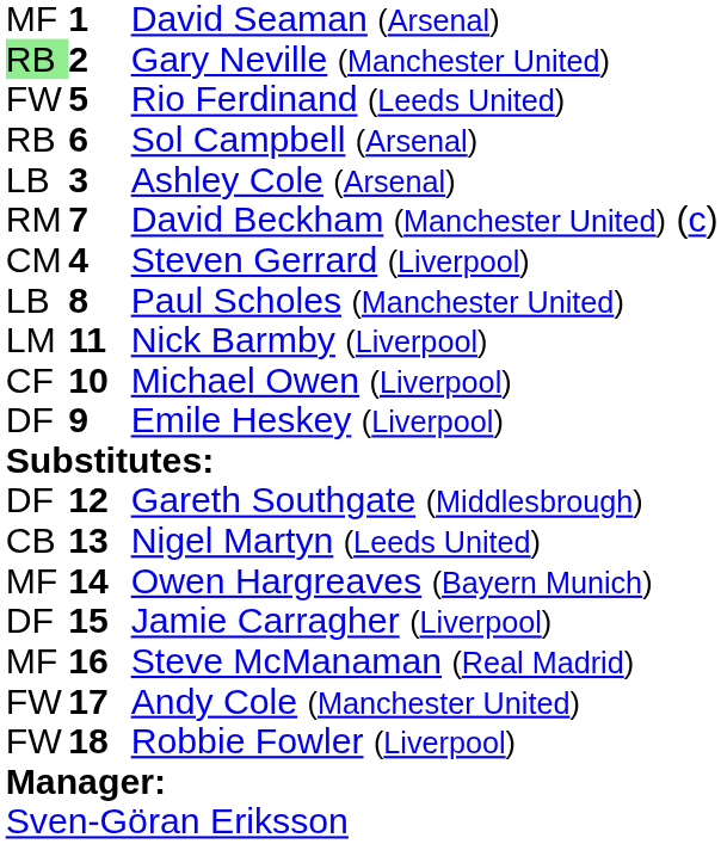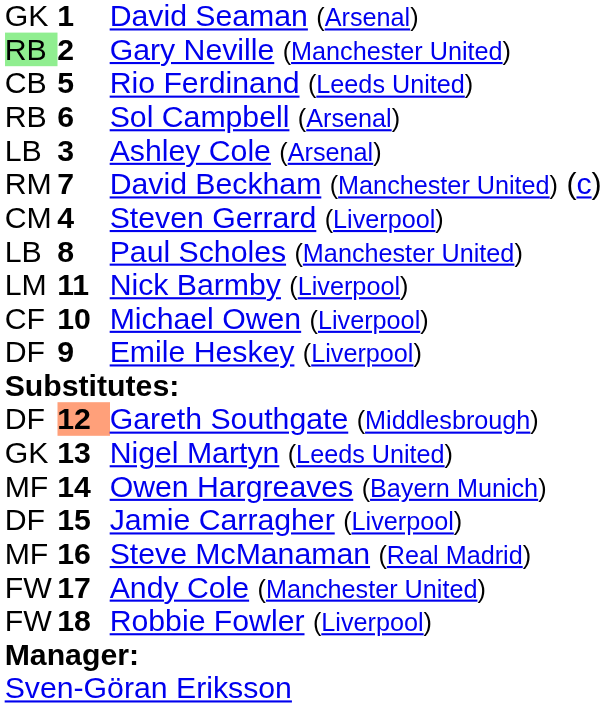 <table cellspacing="0" cellpadding="0" style="font-size:90%; margin:auto;">
 <tr>
 <td colspan="4"></td>
 </tr>
 <tr>
 <th width=25></th>
 <th width=25></th>
 </tr>
 <tr>
-<td>MF</td>
+<td>GK</td>
 <td><strong>1</strong></td>
 <td><a href='#'>David Seaman</a> <small>(<a href='#'>Arsenal</a>)</small></td>
 </tr>
 <tr>
 <td style="background: lightgreen;">RB</td>
 <td><strong>2</strong></td>
 <td><a href='#'>Gary Neville</a> <small>(<a href='#'>Manchester United</a>)</small></td>
 </tr>
 <tr>
-<td>FW</td>
+<td>CB</td>
 <td><strong>5</strong></td>
 <td><a href='#'>Rio Ferdinand</a> <small>(<a href='#'>Leeds United</a>)</small></td>
 </tr>
 <tr>
 <td>RB</td>
 <td><strong>6</strong></td>
 <td><a href='#'>Sol Campbell</a> <small>(<a href='#'>Arsenal</a>)</small></td>
 </tr>
 <tr>
 <td>LB</td>
 <td><strong>3</strong></td>
 <td><a href='#'>Ashley Cole</a> <small>(<a href='#'>Arsenal</a>)</small></td>
 </tr>
 <tr>
 <td>RM</td>
 <td><strong>7</strong></td>
 <td><a href='#'>David Beckham</a> <small>(<a href='#'>Manchester United</a>)</small> (<a href='#'>c</a>)</td>
 </tr>
 <tr>
 <td>CM</td>
 <td><strong>4</strong></td>
 <td><a href='#'>Steven Gerrard</a> <small>(<a href='#'>Liverpool</a>)</small></td>
 <td></td>
 <td></td>
 </tr>
 <tr>
 <td>LB</td>
 <td><strong>8</strong></td>
 <td><a href='#'>Paul Scholes</a> <small>(<a href='#'>Manchester United</a>)</small></td>
 <td></td>
 <td></td>
 </tr>
 <tr>
 <td>LM</td>
 <td><strong>11</strong></td>
 <td><a href='#'>Nick Barmby</a> <small>(<a href='#'>Liverpool</a>)</small></td>
 <td></td>
 <td></td>
 </tr>
 <tr>
 <td>CF</td>
 <td><strong>10</strong></td>
 <td><a href='#'>Michael Owen</a> <small>(<a href='#'>Liverpool</a>)</small></td>
 </tr>
 <tr>
 <td>DF</td>
 <td><strong>9</strong></td>
 <td><a href='#'>Emile Heskey</a> <small>(<a href='#'>Liverpool</a>)</small></td>
 <td></td>
 </tr>
 <tr>
 <td colspan=3><strong>Substitutes:</strong></td>
 </tr>
 <tr>
 <td>DF</td>
-<td><strong>12</strong></td>
+<td style="background: lightsalmon;"><strong>12</strong></td>
 <td><a href='#'>Gareth Southgate</a> <small>(<a href='#'>Middlesbrough</a>)</small></td>
 </tr>
 <tr>
-<td>CB</td>
+<td>GK</td>
 <td><strong>13</strong></td>
 <td><a href='#'>Nigel Martyn</a> <small>(<a href='#'>Leeds United</a>)</small></td>
 </tr>
 <tr>
 <td>MF</td>
 <td><strong>14</strong></td>
 <td><a href='#'>Owen Hargreaves</a> <small>(<a href='#'>Bayern Munich</a>)</small></td>
 <td></td>
 <td></td>
 </tr>
 <tr>
 <td>DF</td>
 <td><strong>15</strong></td>
 <td><a href='#'>Jamie Carragher</a> <small>(<a href='#'>Liverpool</a>)</small></td>
 <td></td>
 <td></td>
 </tr>
 <tr>
 <td>MF</td>
 <td><strong>16</strong></td>
 <td><a href='#'>Steve McManaman</a> <small>(<a href='#'>Real Madrid</a>)</small></td>
 <td></td>
 <td></td>
 </tr>
 <tr>
 <td>FW</td>
 <td><strong>17</strong></td>
 <td><a href='#'>Andy Cole</a> <small>(<a href='#'>Manchester United</a>)</small></td>
 </tr>
 <tr>
 <td>FW</td>
 <td><strong>18</strong></td>
 <td><a href='#'>Robbie Fowler</a> <small>(<a href='#'>Liverpool</a>)</small></td>
 </tr>
 <tr>
 <td colspan=3><strong>Manager:</strong></td>
 </tr>
 <tr>
 <td colspan=4> <a href='#'>Sven-Göran Eriksson</a></td>
 </tr>
 </table>
